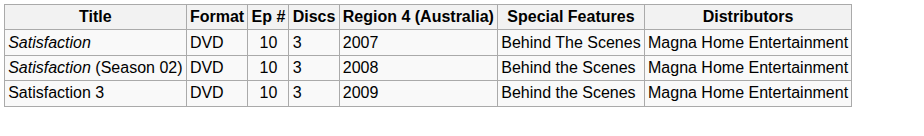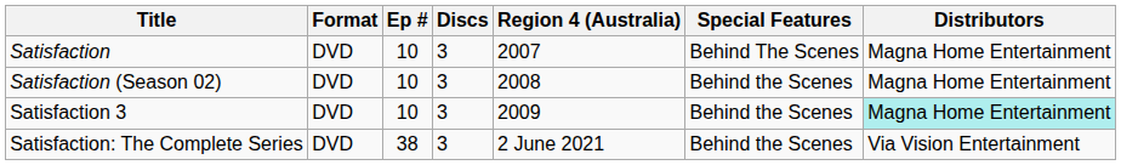 <table class="wikitable">
 <tr>
 <th>Title</th>
 <th>Format</th>
 <th>Ep #</th>
 <th>Discs</th>
 <th>Region 4 (Australia)</th>
 <th>Special Features</th>
 <th>Distributors</th>
 </tr>
 <tr>
 <td><em>Satisfaction</em></td>
 <td>DVD</td>
 <td style="text-align:center;">10</td>
 <td>3</td>
 <td>2007</td>
 <td>Behind The Scenes</td>
 <td>Magna Home Entertainment</td>
 </tr>
 <tr>
 <td><em>Satisfaction</em> (Season 02)</td>
 <td>DVD</td>
 <td style="text-align:center;">10</td>
 <td>3</td>
 <td>2008</td>
 <td>Behind the Scenes</td>
 <td>Magna Home Entertainment</td>
 </tr>
 <tr>
 <td>Satisfaction 3</td>
 <td>DVD</td>
 <td style="text-align:center;">10</td>
 <td>3</td>
 <td>2009</td>
 <td>Behind the Scenes</td>
-<td>Magna Home Entertainment</td>
+<td style="background: paleturquoise;">Magna Home Entertainment</td>
+</tr>
+<tr>
+<td>Satisfaction: The Complete Series</td>
+<td>DVD</td>
+<td style="text-align:center;">38</td>
+<td>3</td>
+<td>2 June 2021</td>
+<td>Behind the Scenes</td>
+<td>Via Vision Entertainment</td>
 </tr>
 <tr>
 </tr>
 </table>
